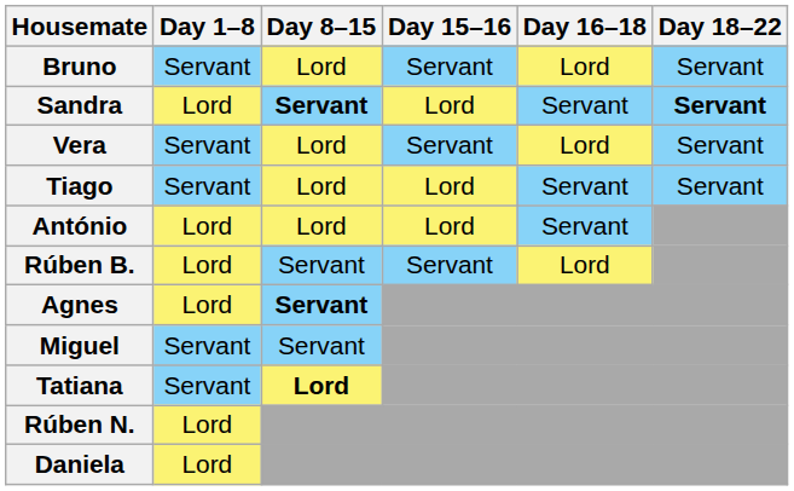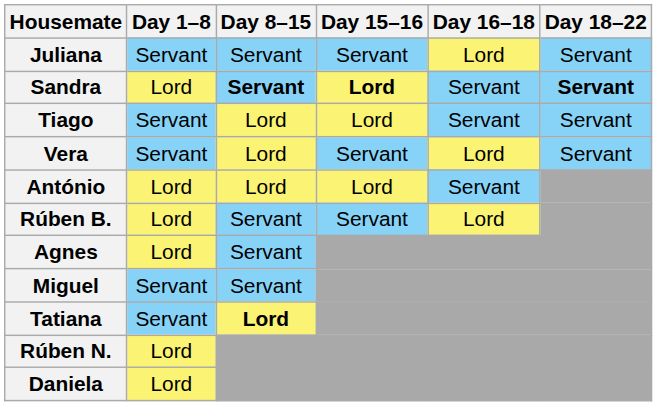 <table class="wikitable" style="text-align:center; font-size:90%; width:auto">
 <tr>
 <th>Housemate</th>
 <th>Day 1–8</th>
 <th>Day 8–15</th>
 <th>Day 15–16</th>
 <th>Day 16–18</th>
 <th>Day 18–22</th>
 </tr>
 <tr>
-<th>Bruno</th>
+<th>Juliana</th>
 <td style="background:#87D3F8;">Servant</td>
-<td style="background:#FBF373;">Lord</td>
+<td style="background:#87D3F8;">Servant</td>
 <td style="background:#87D3F8;">Servant</td>
 <td style="background:#FBF373;">Lord</td>
 <td style="background:#87D3F8;">Servant</td>
 </tr>
 <tr>
 <th>Sandra</th>
 <td style="background:#FBF373;">Lord</td>
 <td style="background:#87D3F8;"><strong>Servant</strong></td>
+<td style="background:#FBF373;"><strong>Lord</strong></td>
+<td style="background:#87D3F8;">Servant</td>
+<td style="background:#87D3F8;"><strong>Servant</strong></td>
+</tr>
+<tr>
+<th>Tiago</th>
+<td style="background:#87D3F8;">Servant</td>
+<td style="background:#FBF373;">Lord</td>
 <td style="background:#FBF373;">Lord</td>
 <td style="background:#87D3F8;">Servant</td>
-<td style="background:#87D3F8;"><strong>Servant</strong></td>
+<td style="background:#87D3F8;">Servant</td>
 </tr>
 <tr>
 <th>Vera</th>
 <td style="background:#87D3F8;">Servant</td>
 <td style="background:#FBF373;">Lord</td>
 <td style="background:#87D3F8;">Servant</td>
 <td style="background:#FBF373;">Lord</td>
-<td style="background:#87D3F8;">Servant</td>
-</tr>
-<tr>
-<th>Tiago</th>
-<td style="background:#87D3F8;">Servant</td>
-<td style="background:#FBF373;">Lord</td>
-<td style="background:#FBF373;">Lord</td>
-<td style="background:#87D3F8;">Servant</td>
 <td style="background:#87D3F8;">Servant</td>
 </tr>
 <tr>
 <th>António</th>
 <td style="background:#FBF373;">Lord</td>
 <td style="background:#FBF373;">Lord</td>
 <td style="background:#FBF373;">Lord</td>
 <td style="background:#87D3F8;">Servant</td>
 <td bgcolor="A9A9A9"></td>
 </tr>
 <tr>
 <th>Rúben B.</th>
 <td style="background:#FBF373;">Lord</td>
 <td style="background:#87D3F8;">Servant</td>
 <td style="background:#87D3F8;">Servant</td>
 <td style="background:#FBF373;">Lord</td>
 <td bgcolor="A9A9A9"></td>
 </tr>
 <tr>
 <th>Agnes</th>
 <td style="background:#FBF373;">Lord</td>
-<td style="background:#87D3F8;"><strong>Servant</strong></td>
+<td style="background:#87D3F8;">Servant</td>
 <td colspan="3" bgcolor="A9A9A9"></td>
 </tr>
 <tr>
 <th>Miguel</th>
 <td style="background:#87D3F8;">Servant</td>
 <td style="background:#87D3F8;">Servant</td>
 <td colspan="3" bgcolor="A9A9A9"></td>
 </tr>
 <tr>
 <th>Tatiana</th>
 <td style="background:#87D3F8;">Servant</td>
 <td style="background:#FBF373;"><strong>Lord</strong></td>
 <td colspan="3" bgcolor="A9A9A9"></td>
 </tr>
 <tr>
 <th>Rúben N.</th>
 <td style="background:#FBF373;">Lord</td>
 <td colspan="4" bgcolor="A9A9A9"></td>
 </tr>
 <tr>
 <th>Daniela</th>
 <td style="background:#FBF373;">Lord</td>
 <td colspan="4" bgcolor="A9A9A9"></td>
 </tr>
 </table>
